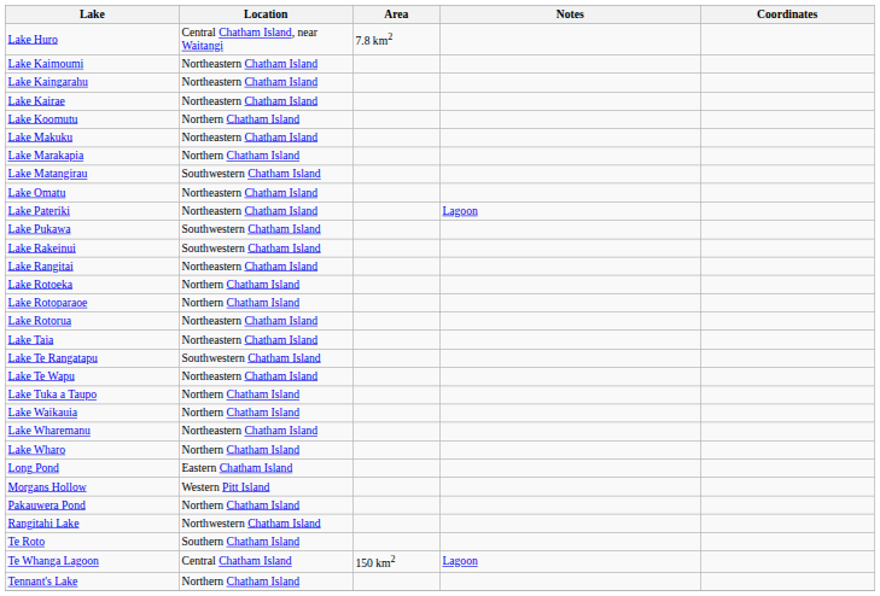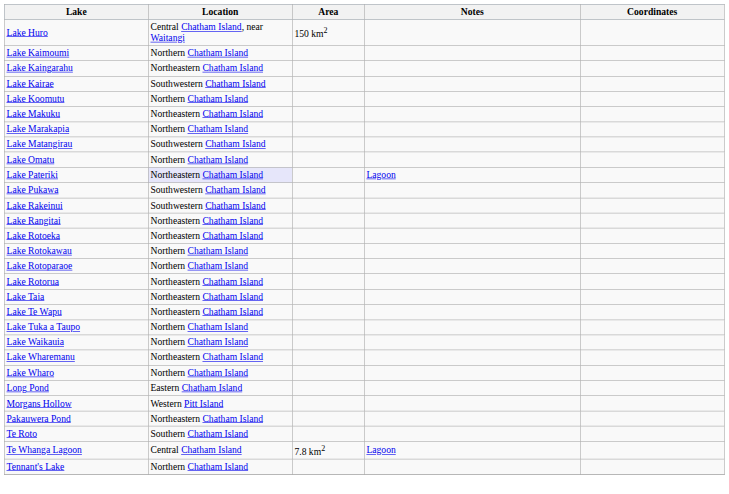 <table class="wikitable sortable" width=95%>
 <tr bgcolor=#99CCFF>
 <th width=20%>Lake</th>
 <th width=20%>Location</th>
 <th width=10%;data-sort-type=number>Area</th>
 <th width=30%>Notes</th>
 <th width=20%>Coordinates</th>
 </tr>
 <tr>
 <td><a href='#'>Lake Huro</a></td>
 <td>Central <a href='#'>Chatham Island</a>, near <a href='#'>Waitangi</a></td>
-<td>7.8 km<sup>2</sup></td>
+<td>150 km<sup>2</sup></td>
 <td></td>
 <td></td>
 </tr>
 <tr>
 <td><a href='#'>Lake Kaimoumi</a></td>
-<td>Northeastern <a href='#'>Chatham Island</a></td>
+<td>Northern <a href='#'>Chatham Island</a></td>
 <td></td>
 <td></td>
 <td></td>
 </tr>
 <tr>
 <td><a href='#'>Lake Kaingarahu</a></td>
 <td>Northeastern <a href='#'>Chatham Island</a></td>
 <td></td>
 <td></td>
 <td></td>
 </tr>
 <tr>
 <td><a href='#'>Lake Kairae</a></td>
-<td>Northeastern <a href='#'>Chatham Island</a></td>
+<td>Southwestern <a href='#'>Chatham Island</a></td>
 <td></td>
 <td></td>
 <td></td>
 </tr>
 <tr>
 <td><a href='#'>Lake Koomutu</a></td>
 <td>Northern <a href='#'>Chatham Island</a></td>
 <td></td>
 <td></td>
 <td></td>
 </tr>
 <tr>
 <td><a href='#'>Lake Makuku</a></td>
 <td>Northeastern <a href='#'>Chatham Island</a></td>
 <td></td>
 <td></td>
 <td></td>
 </tr>
 <tr>
 <td><a href='#'>Lake Marakapia</a></td>
 <td>Northern <a href='#'>Chatham Island</a></td>
 <td></td>
 <td></td>
 <td></td>
 </tr>
 <tr>
 <td><a href='#'>Lake Matangirau</a></td>
 <td>Southwestern <a href='#'>Chatham Island</a></td>
 <td></td>
 <td></td>
 <td></td>
 </tr>
 <tr>
 <td><a href='#'>Lake Omatu</a></td>
-<td>Northeastern <a href='#'>Chatham Island</a></td>
+<td>Northern <a href='#'>Chatham Island</a></td>
 <td></td>
 <td></td>
 <td></td>
 </tr>
 <tr>
 <td><a href='#'>Lake Pateriki</a></td>
-<td>Northeastern <a href='#'>Chatham Island</a></td>
+<td style="background: lavender;">Northeastern <a href='#'>Chatham Island</a></td>
 <td></td>
 <td><a href='#'>Lagoon</a></td>
 <td></td>
 </tr>
 <tr>
 <td><a href='#'>Lake Pukawa</a></td>
 <td>Southwestern <a href='#'>Chatham Island</a></td>
 <td></td>
 <td></td>
 <td></td>
 </tr>
 <tr>
 <td><a href='#'>Lake Rakeinui</a></td>
 <td>Southwestern <a href='#'>Chatham Island</a></td>
 <td></td>
 <td></td>
 <td></td>
 </tr>
 <tr>
 <td><a href='#'>Lake Rangitai</a></td>
 <td>Northeastern <a href='#'>Chatham Island</a></td>
 <td></td>
 <td></td>
 <td></td>
 </tr>
 <tr>
 <td><a href='#'>Lake Rotoeka</a></td>
+<td>Northeastern <a href='#'>Chatham Island</a></td>
+<td></td>
+<td></td>
+<td></td>
+</tr>
+<tr>
+<td><a href='#'>Lake Rotokawau</a></td>
 <td>Northern <a href='#'>Chatham Island</a></td>
 <td></td>
 <td></td>
 <td></td>
 </tr>
 <tr>
 <td><a href='#'>Lake Rotoparaoe</a></td>
 <td>Northern <a href='#'>Chatham Island</a></td>
 <td></td>
 <td></td>
 <td></td>
 </tr>
 <tr>
 <td><a href='#'>Lake Rotorua</a></td>
 <td>Northeastern <a href='#'>Chatham Island</a></td>
 <td></td>
 <td></td>
 <td></td>
 </tr>
 <tr>
 <td><a href='#'>Lake Taia</a></td>
 <td>Northeastern <a href='#'>Chatham Island</a></td>
-<td></td>
-<td></td>
-<td></td>
-</tr>
-<tr>
-<td><a href='#'>Lake Te Rangatapu</a></td>
-<td>Southwestern <a href='#'>Chatham Island</a></td>
 <td></td>
 <td></td>
 <td></td>
 </tr>
 <tr>
 <td><a href='#'>Lake Te Wapu</a></td>
 <td>Northeastern <a href='#'>Chatham Island</a></td>
 <td></td>
 <td></td>
 <td></td>
 </tr>
 <tr>
 <td><a href='#'>Lake Tuka a Taupo</a></td>
 <td>Northern <a href='#'>Chatham Island</a></td>
 <td></td>
 <td></td>
 <td></td>
 </tr>
 <tr>
 <td><a href='#'>Lake Waikauia</a></td>
 <td>Northern <a href='#'>Chatham Island</a></td>
 <td></td>
 <td></td>
 <td></td>
 </tr>
 <tr>
 <td><a href='#'>Lake Wharemanu</a></td>
 <td>Northeastern <a href='#'>Chatham Island</a></td>
 <td></td>
 <td></td>
 <td></td>
 </tr>
 <tr>
 <td><a href='#'>Lake Wharo</a></td>
 <td>Northern <a href='#'>Chatham Island</a></td>
 <td></td>
 <td></td>
 <td></td>
 </tr>
 <tr>
 <td><a href='#'>Long Pond</a></td>
 <td>Eastern <a href='#'>Chatham Island</a></td>
 <td></td>
 <td></td>
 <td></td>
 </tr>
 <tr>
 <td><a href='#'>Morgans Hollow</a></td>
 <td>Western <a href='#'>Pitt Island</a></td>
 <td></td>
 <td></td>
 <td></td>
 </tr>
 <tr>
 <td><a href='#'>Pakauwera Pond</a></td>
-<td>Northern <a href='#'>Chatham Island</a></td>
-<td></td>
-<td></td>
-<td></td>
-</tr>
-<tr>
-<td><a href='#'>Rangitahi Lake</a></td>
-<td>Northwestern <a href='#'>Chatham Island</a></td>
+<td>Northeastern <a href='#'>Chatham Island</a></td>
 <td></td>
 <td></td>
 <td></td>
 </tr>
 <tr>
 <td><a href='#'>Te Roto</a></td>
 <td>Southern <a href='#'>Chatham Island</a></td>
 <td></td>
 <td></td>
 <td></td>
 </tr>
 <tr>
 <td><a href='#'>Te Whanga Lagoon</a></td>
 <td>Central <a href='#'>Chatham Island</a></td>
-<td>150 km<sup>2</sup></td>
+<td>7.8 km<sup>2</sup></td>
 <td><a href='#'>Lagoon</a></td>
 <td></td>
 </tr>
 <tr>
 <td><a href='#'>Tennant's Lake</a></td>
 <td>Northern <a href='#'>Chatham Island</a></td>
 <td></td>
 <td></td>
 <td></td>
 </tr>
 <tr>
 </tr>
 </table>
